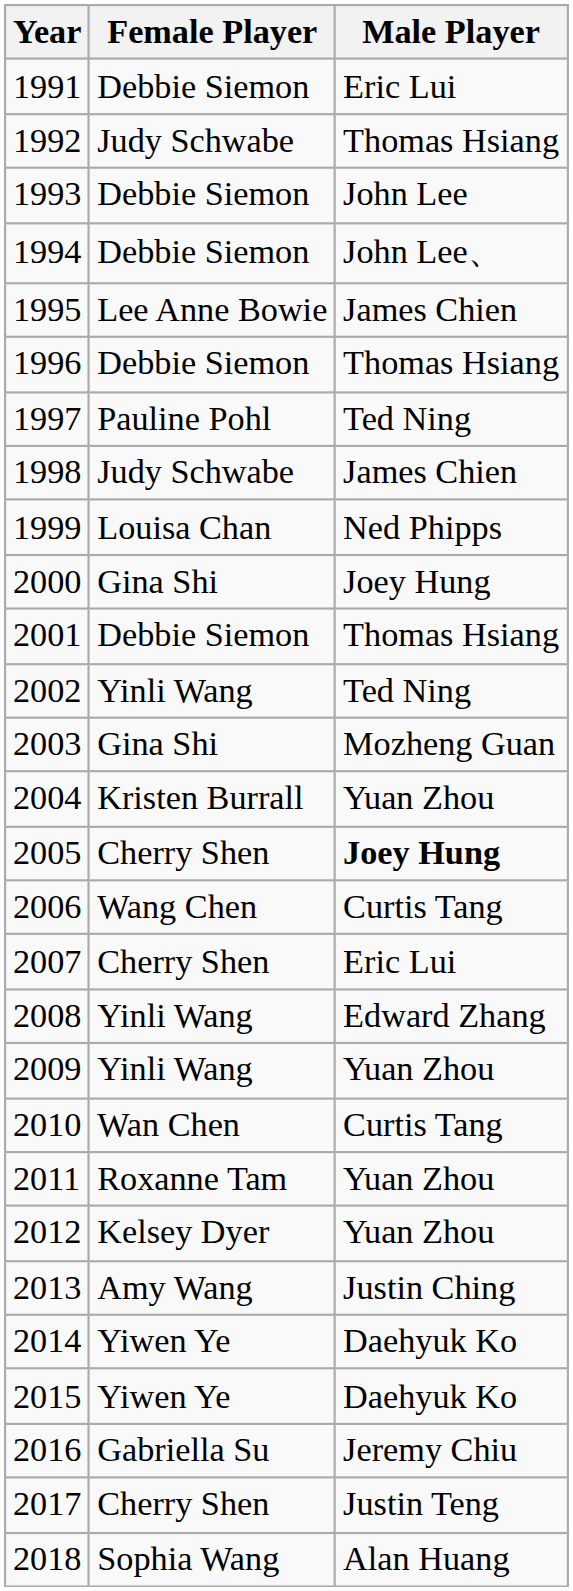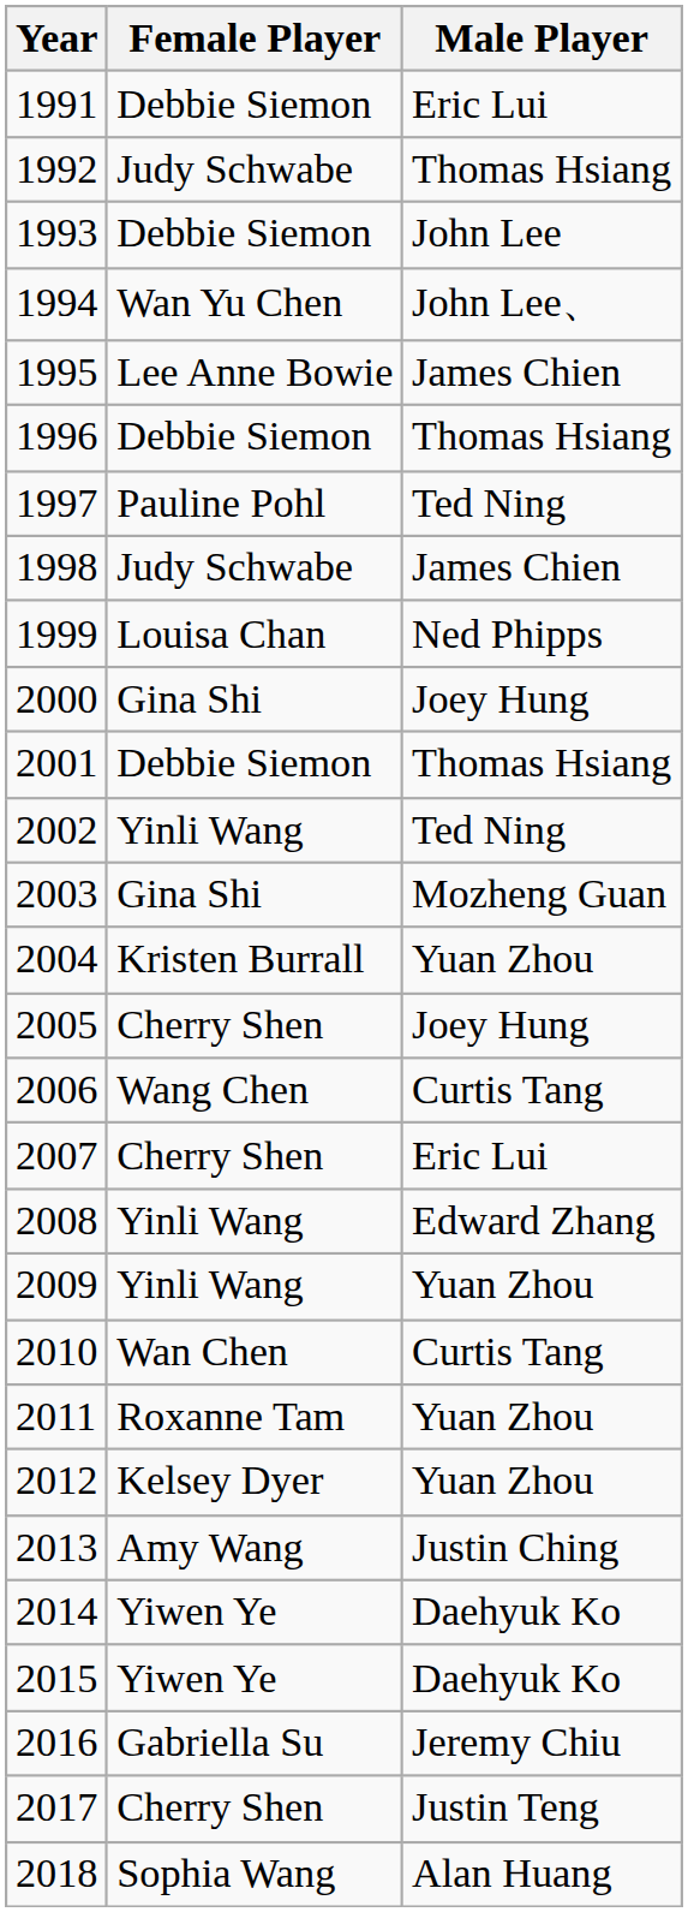 <table class="wikitable">
 <tr>
 <th>Year</th>
 <th>Female Player</th>
 <th>Male Player</th>
 </tr>
 <tr>
 <td>1991</td>
 <td>Debbie Siemon</td>
 <td>Eric Lui</td>
 </tr>
 <tr>
 <td>1992</td>
 <td>Judy Schwabe</td>
 <td>Thomas Hsiang</td>
 </tr>
 <tr>
 <td>1993</td>
 <td>Debbie Siemon</td>
 <td>John Lee</td>
 </tr>
 <tr>
 <td>1994</td>
-<td>Debbie Siemon</td>
+<td>Wan Yu Chen</td>
 <td>John Lee、</td>
 </tr>
 <tr>
 <td>1995</td>
 <td>Lee Anne Bowie</td>
 <td>James Chien</td>
 </tr>
 <tr>
 <td>1996</td>
 <td>Debbie Siemon</td>
 <td>Thomas Hsiang</td>
 </tr>
 <tr>
 <td>1997</td>
 <td>Pauline Pohl</td>
 <td>Ted Ning</td>
 </tr>
 <tr>
 <td>1998</td>
 <td>Judy Schwabe</td>
 <td>James Chien</td>
 </tr>
 <tr>
 <td>1999</td>
 <td>Louisa Chan</td>
 <td>Ned Phipps</td>
 </tr>
 <tr>
 <td>2000</td>
 <td>Gina Shi</td>
 <td>Joey Hung</td>
 </tr>
 <tr>
 <td>2001</td>
 <td>Debbie Siemon</td>
 <td>Thomas Hsiang</td>
 </tr>
 <tr>
 <td>2002</td>
 <td>Yinli Wang</td>
 <td>Ted Ning</td>
 </tr>
 <tr>
 <td>2003</td>
 <td>Gina Shi</td>
 <td>Mozheng Guan</td>
 </tr>
 <tr>
 <td>2004</td>
 <td>Kristen Burrall</td>
 <td>Yuan Zhou</td>
 </tr>
 <tr>
 <td>2005</td>
 <td>Cherry Shen</td>
-<td><strong>Joey Hung</strong></td>
+<td>Joey Hung</td>
 </tr>
 <tr>
 <td>2006</td>
 <td>Wang Chen</td>
 <td>Curtis Tang</td>
 </tr>
 <tr>
 <td>2007</td>
 <td>Cherry Shen</td>
 <td>Eric Lui</td>
 </tr>
 <tr>
 <td>2008</td>
 <td>Yinli Wang</td>
 <td>Edward Zhang</td>
 </tr>
 <tr>
 <td>2009</td>
 <td>Yinli Wang</td>
 <td>Yuan Zhou</td>
 </tr>
 <tr>
 <td>2010</td>
 <td>Wan Chen</td>
 <td>Curtis Tang</td>
 </tr>
 <tr>
 <td>2011</td>
 <td>Roxanne Tam</td>
 <td>Yuan Zhou</td>
 </tr>
 <tr>
 <td>2012</td>
 <td>Kelsey Dyer</td>
 <td>Yuan Zhou</td>
 </tr>
 <tr>
 <td>2013</td>
 <td>Amy Wang</td>
 <td>Justin Ching</td>
 </tr>
 <tr>
 <td>2014</td>
 <td>Yiwen Ye</td>
 <td>Daehyuk Ko</td>
 </tr>
 <tr>
 <td>2015</td>
 <td>Yiwen Ye</td>
 <td>Daehyuk Ko</td>
 </tr>
 <tr>
 <td>2016</td>
 <td>Gabriella Su</td>
 <td>Jeremy Chiu</td>
 </tr>
 <tr>
 <td>2017</td>
 <td>Cherry Shen</td>
 <td>Justin Teng</td>
 </tr>
 <tr>
 <td>2018</td>
 <td>Sophia Wang</td>
 <td>Alan Huang</td>
 </tr>
 </table>
